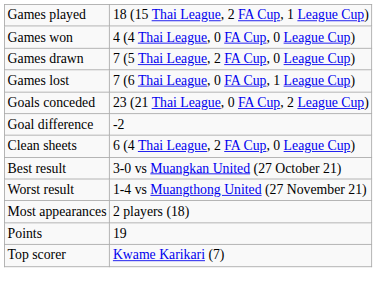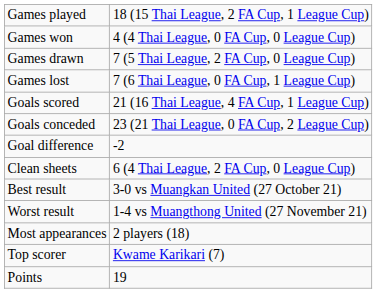 <table class="wikitable">
 <tr>
 <td>Games played</td>
 <td>18 (15 <a href='#'>Thai League</a>, 2 <a href='#'>FA Cup</a>, 1 <a href='#'>League Cup</a>)</td>
 </tr>
 <tr>
 <td>Games won</td>
 <td>4 (4 <a href='#'>Thai League</a>, 0 <a href='#'>FA Cup</a>, 0 <a href='#'>League Cup</a>)</td>
 </tr>
 <tr>
 <td>Games drawn</td>
 <td>7 (5 <a href='#'>Thai League</a>, 2 <a href='#'>FA Cup</a>, 0 <a href='#'>League Cup</a>)</td>
 </tr>
 <tr>
 <td>Games lost</td>
 <td>7 (6 <a href='#'>Thai League</a>, 0 <a href='#'>FA Cup</a>, 1 <a href='#'>League Cup</a>)</td>
+</tr>
+<tr>
+<td>Goals scored</td>
+<td>21 (16 <a href='#'>Thai League</a>, 4 <a href='#'>FA Cup</a>, 1 <a href='#'>League Cup</a>)</td>
 </tr>
 <tr>
 <td>Goals conceded</td>
 <td>23 (21 <a href='#'>Thai League</a>, 0 <a href='#'>FA Cup</a>, 2 <a href='#'>League Cup</a>)</td>
 </tr>
 <tr>
 <td>Goal difference</td>
 <td>-2</td>
 </tr>
 <tr>
 <td>Clean sheets</td>
 <td>6 (4 <a href='#'>Thai League</a>, 2 <a href='#'>FA Cup</a>, 0 <a href='#'>League Cup</a>)</td>
 </tr>
 <tr>
 <td>Best result</td>
 <td>3-0 vs <a href='#'>Muangkan United</a> (27 October 21)</td>
 </tr>
 <tr>
 <td>Worst result</td>
 <td>1-4 vs <a href='#'>Muangthong United</a> (27 November 21)</td>
 </tr>
 <tr>
 <td>Most appearances</td>
 <td>2 players (18)</td>
 </tr>
 <tr>
+<td>Top scorer</td>
+<td><a href='#'>Kwame Karikari</a> (7)</td>
+</tr>
+<tr>
 <td>Points</td>
 <td>19</td>
 </tr>
-<tr>
-<td>Top scorer</td>
-<td><a href='#'>Kwame Karikari</a> (7)</td>
-</tr>
 </table>
